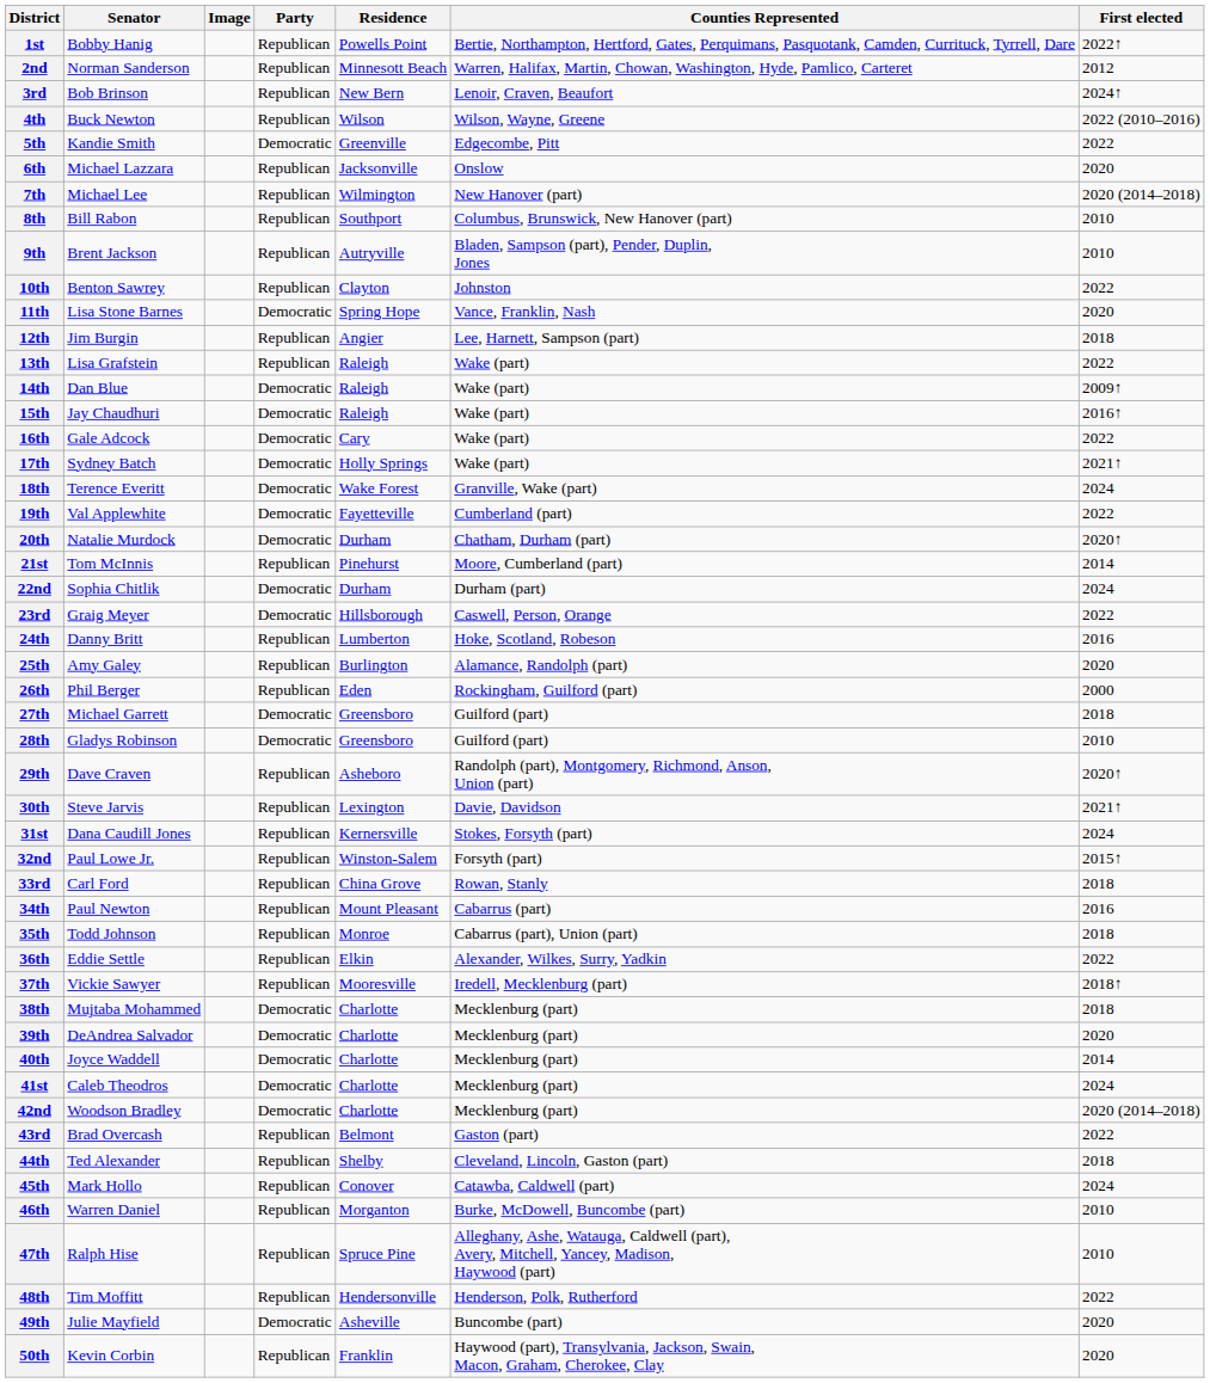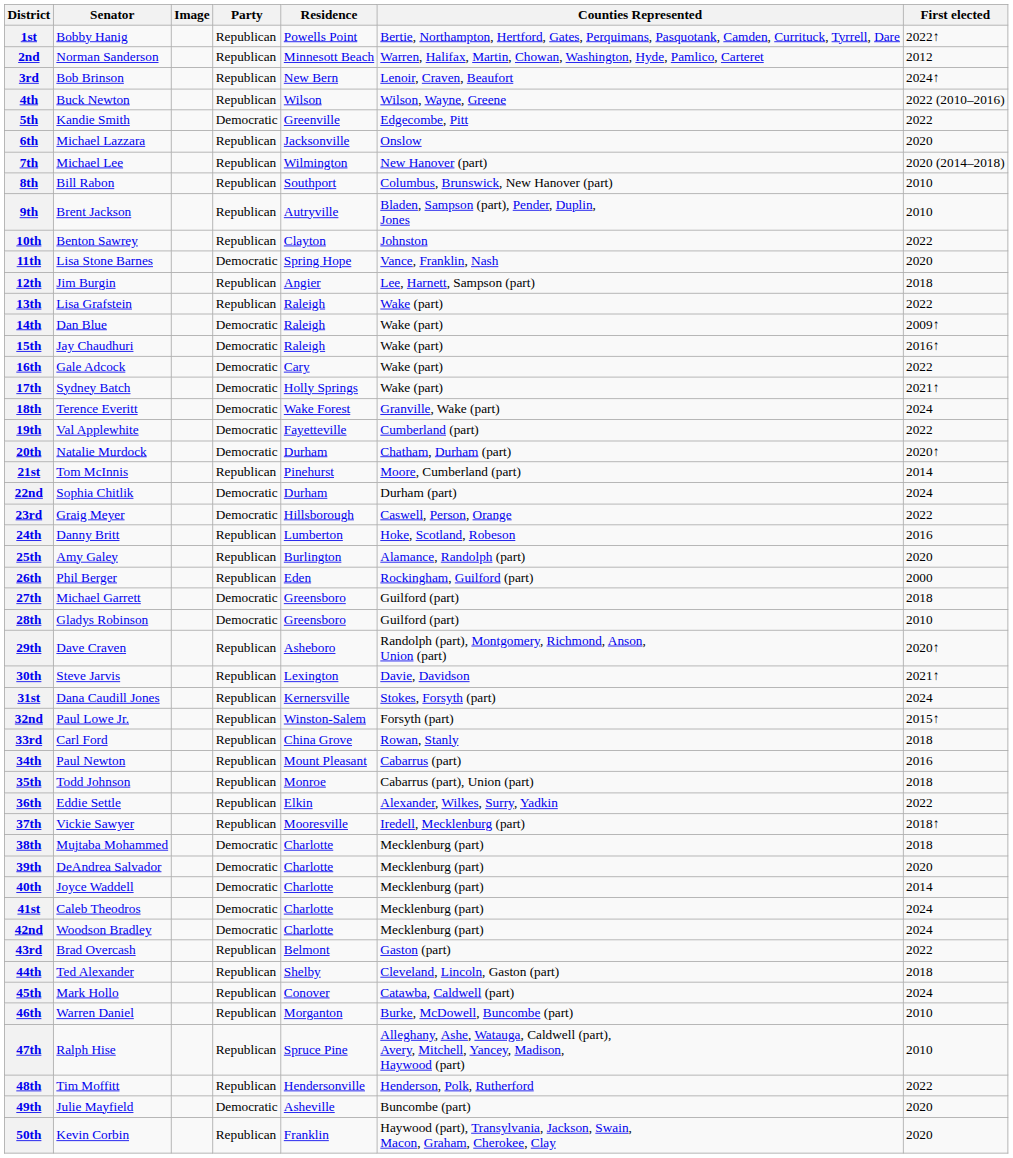 <table class="wikitable sortable">
 <tr>
 <th>District</th>
 <th>Senator</th>
 <th>Image</th>
 <th>Party</th>
 <th>Residence</th>
 <th>Counties Represented</th>
 <th>First elected</th>
 </tr>
 <tr>
 <th><a href='#'>1st</a></th>
 <td data-sort-value="Hanig, Bobby"><a href='#'>Bobby Hanig</a></td>
 <td></td>
 <td>Republican</td>
 <td><a href='#'>Powells Point</a></td>
 <td><a href='#'>Bertie</a>, <a href='#'>Northampton</a>, <a href='#'>Hertford</a>, <a href='#'>Gates</a>, <a href='#'>Perquimans</a>, <a href='#'>Pasquotank</a>, <a href='#'>Camden</a>, <a href='#'>Currituck</a>, <a href='#'>Tyrrell</a>, <a href='#'>Dare</a></td>
 <td>2022↑</td>
 </tr>
 <tr>
 <th><a href='#'>2nd</a></th>
 <td data-sort-value="Sanderson, Norman"><a href='#'>Norman Sanderson</a></td>
 <td></td>
 <td>Republican</td>
 <td><a href='#'>Minnesott Beach</a></td>
 <td><a href='#'>Warren</a>, <a href='#'>Halifax</a>, <a href='#'>Martin</a>, <a href='#'>Chowan</a>, <a href='#'>Washington</a>, <a href='#'>Hyde</a>, <a href='#'>Pamlico</a>, <a href='#'>Carteret</a></td>
 <td>2012</td>
 </tr>
 <tr>
 <th><a href='#'>3rd</a></th>
 <td data-sort-value="Bob Brinson"><a href='#'>Bob Brinson</a></td>
 <td></td>
 <td>Republican</td>
 <td><a href='#'>New Bern</a></td>
 <td><a href='#'>Lenoir</a>, <a href='#'>Craven</a>, <a href='#'>Beaufort</a></td>
 <td>2024↑</td>
 </tr>
 <tr>
 <th><a href='#'>4th</a></th>
 <td data-sort-value="Newton, Buck"><a href='#'>Buck Newton</a></td>
 <td></td>
 <td>Republican</td>
 <td><a href='#'>Wilson</a></td>
 <td><a href='#'>Wilson</a>, <a href='#'>Wayne</a>, <a href='#'>Greene</a></td>
 <td>2022 (2010–2016)</td>
 </tr>
 <tr>
 <th><a href='#'>5th</a></th>
 <td data-sort-value="Smith, Kandie"><a href='#'>Kandie Smith</a></td>
 <td></td>
 <td>Democratic</td>
 <td><a href='#'>Greenville</a></td>
 <td><a href='#'>Edgecombe</a>, <a href='#'>Pitt</a></td>
 <td>2022</td>
 </tr>
 <tr>
 <th><a href='#'>6th</a></th>
 <td data-sort-value="Lazzara, Michael"><a href='#'>Michael Lazzara</a></td>
 <td></td>
 <td>Republican</td>
 <td><a href='#'>Jacksonville</a></td>
 <td><a href='#'>Onslow</a></td>
 <td>2020</td>
 </tr>
 <tr>
 <th><a href='#'>7th</a></th>
 <td data-sort-value="Lee, Michael"><a href='#'>Michael Lee</a></td>
 <td></td>
 <td>Republican</td>
 <td><a href='#'>Wilmington</a></td>
 <td><a href='#'>New Hanover</a> (part)</td>
 <td>2020 (2014–2018)</td>
 </tr>
 <tr>
 <th><a href='#'>8th</a></th>
 <td data-sort-value="Rabon, Bill"><a href='#'>Bill Rabon</a></td>
 <td></td>
 <td>Republican</td>
 <td><a href='#'>Southport</a></td>
 <td><a href='#'>Columbus</a>, <a href='#'>Brunswick</a>, New Hanover (part)</td>
 <td>2010</td>
 </tr>
 <tr>
 <th><a href='#'>9th</a></th>
 <td data-sort-value="Jackson, Brent"><a href='#'>Brent Jackson</a></td>
 <td></td>
 <td>Republican</td>
 <td><a href='#'>Autryville</a></td>
 <td><a href='#'>Bladen</a>, <a href='#'>Sampson</a> (part), <a href='#'>Pender</a>, <a href='#'>Duplin</a>, <br> <a href='#'>Jones</a></td>
 <td>2010</td>
 </tr>
 <tr>
 <th><a href='#'>10th</a></th>
 <td data-sort-value="Sawrey, Benton"><a href='#'>Benton Sawrey</a></td>
 <td></td>
 <td>Republican</td>
 <td><a href='#'>Clayton</a></td>
 <td><a href='#'>Johnston</a></td>
 <td>2022</td>
 </tr>
 <tr>
 <th><a href='#'>11th</a></th>
 <td data-sort-value="Barnes, Lisa Stone"><a href='#'>Lisa Stone Barnes</a></td>
 <td></td>
 <td>Democratic</td>
 <td><a href='#'>Spring Hope</a></td>
 <td><a href='#'>Vance</a>, <a href='#'>Franklin</a>, <a href='#'>Nash</a></td>
 <td>2020</td>
 </tr>
 <tr>
 <th><a href='#'>12th</a></th>
 <td data-sort-value="Burgin, Jim"><a href='#'>Jim Burgin</a></td>
 <td></td>
 <td>Republican</td>
 <td><a href='#'>Angier</a></td>
 <td><a href='#'>Lee</a>, <a href='#'>Harnett</a>, Sampson (part)</td>
 <td>2018</td>
 </tr>
 <tr>
 <th><a href='#'>13th</a></th>
 <td data-sort-value="Grafstein, Lisa"><a href='#'>Lisa Grafstein</a></td>
 <td></td>
 <td>Republican</td>
 <td><a href='#'>Raleigh</a></td>
 <td><a href='#'>Wake</a> (part)</td>
 <td>2022</td>
 </tr>
 <tr>
 <th><a href='#'>14th</a></th>
 <td data-sort-value="Blue, Dan"><a href='#'>Dan Blue</a></td>
 <td></td>
 <td>Democratic</td>
 <td><a href='#'>Raleigh</a></td>
 <td>Wake (part)</td>
 <td>2009↑</td>
 </tr>
 <tr>
 <th><a href='#'>15th</a></th>
 <td data-sort-value="Chaudhuri, Jay"><a href='#'>Jay Chaudhuri</a></td>
 <td></td>
 <td>Democratic</td>
 <td><a href='#'>Raleigh</a></td>
 <td>Wake (part)</td>
 <td>2016↑</td>
 </tr>
 <tr>
 <th><a href='#'>16th</a></th>
 <td data-sort-value="Adcock, Gale"><a href='#'>Gale Adcock</a></td>
 <td></td>
 <td>Democratic</td>
 <td><a href='#'>Cary</a></td>
 <td>Wake (part)</td>
 <td>2022</td>
 </tr>
 <tr>
 <th><a href='#'>17th</a></th>
 <td data-sort-value="Batch, Sydney"><a href='#'>Sydney Batch</a></td>
 <td></td>
 <td>Democratic</td>
 <td><a href='#'>Holly Springs</a></td>
 <td>Wake (part)</td>
 <td>2021↑</td>
 </tr>
 <tr>
 <th><a href='#'>18th</a></th>
 <td data-sort-value="Everitt, Terence"><a href='#'>Terence Everitt</a></td>
 <td></td>
 <td>Democratic</td>
 <td><a href='#'>Wake Forest</a></td>
 <td><a href='#'>Granville</a>, Wake (part)</td>
 <td>2024</td>
 </tr>
 <tr>
 <th><a href='#'>19th</a></th>
 <td data-sort-value="Applewhite, Val"><a href='#'>Val Applewhite</a></td>
 <td></td>
 <td>Democratic</td>
 <td><a href='#'>Fayetteville</a></td>
 <td><a href='#'>Cumberland</a> (part)</td>
 <td>2022</td>
 </tr>
 <tr>
 <th><a href='#'>20th</a></th>
 <td data-sort-value="Murdock, Natalie"><a href='#'>Natalie Murdock</a></td>
 <td></td>
 <td>Democratic</td>
 <td><a href='#'>Durham</a></td>
 <td><a href='#'>Chatham</a>, <a href='#'>Durham</a> (part)</td>
 <td>2020↑</td>
 </tr>
 <tr>
 <th><a href='#'>21st</a></th>
 <td data-sort-value="McInnis, Tom"><a href='#'>Tom McInnis</a></td>
 <td></td>
 <td>Republican</td>
 <td><a href='#'>Pinehurst</a></td>
 <td><a href='#'>Moore</a>, Cumberland (part)</td>
 <td>2014</td>
 </tr>
 <tr>
 <th><a href='#'>22nd</a></th>
 <td data-sort-value="Chitlik, Sophia"><a href='#'>Sophia Chitlik</a></td>
 <td></td>
 <td>Democratic</td>
 <td><a href='#'>Durham</a></td>
 <td>Durham (part)</td>
 <td>2024</td>
 </tr>
 <tr>
 <th><a href='#'>23rd</a></th>
 <td data-sort-value="Meyer, Graig"><a href='#'>Graig Meyer</a></td>
 <td></td>
 <td>Democratic</td>
 <td><a href='#'>Hillsborough</a></td>
 <td><a href='#'>Caswell</a>, <a href='#'>Person</a>, <a href='#'>Orange</a></td>
 <td>2022</td>
 </tr>
 <tr>
 <th><a href='#'>24th</a></th>
 <td data-sort-value="Britt, Danny"><a href='#'>Danny Britt</a></td>
 <td></td>
 <td>Republican</td>
 <td><a href='#'>Lumberton</a></td>
 <td><a href='#'>Hoke</a>, <a href='#'>Scotland</a>, <a href='#'>Robeson</a></td>
 <td>2016</td>
 </tr>
 <tr>
 <th><a href='#'>25th</a></th>
 <td data-sort-value="Galey, Amy"><a href='#'>Amy Galey</a></td>
 <td></td>
 <td>Republican</td>
 <td><a href='#'>Burlington</a></td>
 <td><a href='#'>Alamance</a>, <a href='#'>Randolph</a> (part)</td>
 <td>2020</td>
 </tr>
 <tr>
 <th><a href='#'>26th</a></th>
 <td data-sort-value="Berger, Phil"><a href='#'>Phil Berger</a></td>
 <td></td>
 <td>Republican</td>
 <td><a href='#'>Eden</a></td>
 <td><a href='#'>Rockingham</a>, <a href='#'>Guilford</a> (part)</td>
 <td>2000</td>
 </tr>
 <tr>
 <th><a href='#'>27th</a></th>
 <td data-sort-value="Garrett, Michael"><a href='#'>Michael Garrett</a></td>
 <td></td>
 <td>Democratic</td>
 <td><a href='#'>Greensboro</a></td>
 <td>Guilford (part)</td>
 <td>2018</td>
 </tr>
 <tr>
 <th><a href='#'>28th</a></th>
 <td data-sort-value="Robinson, Gladys"><a href='#'>Gladys Robinson</a></td>
 <td></td>
 <td>Democratic</td>
 <td><a href='#'>Greensboro</a></td>
 <td>Guilford (part)</td>
 <td>2010</td>
 </tr>
 <tr>
 <th><a href='#'>29th</a></th>
 <td data-sort-value="Craven, Dave"><a href='#'>Dave Craven</a></td>
 <td></td>
 <td>Republican</td>
 <td><a href='#'>Asheboro</a></td>
 <td>Randolph (part), <a href='#'>Montgomery</a>, <a href='#'>Richmond</a>, <a href='#'>Anson</a>, <br> <a href='#'>Union</a> (part)</td>
 <td>2020↑</td>
 </tr>
 <tr>
 <th><a href='#'>30th</a></th>
 <td data-sort-value="Jarvis, Steven"><a href='#'>Steve Jarvis</a></td>
 <td></td>
 <td>Republican</td>
 <td><a href='#'>Lexington</a></td>
 <td><a href='#'>Davie</a>, <a href='#'>Davidson</a></td>
 <td>2021↑</td>
 </tr>
 <tr>
 <th><a href='#'>31st</a></th>
 <td data-sort-value="Jones, Dana Caudill"><a href='#'>Dana Caudill Jones</a></td>
 <td></td>
 <td>Republican</td>
 <td><a href='#'>Kernersville</a></td>
 <td><a href='#'>Stokes</a>, <a href='#'>Forsyth</a> (part)</td>
 <td>2024</td>
 </tr>
 <tr>
 <th><a href='#'>32nd</a></th>
 <td data-sort-value="Lowe, Paul Jr."><a href='#'>Paul Lowe Jr.</a></td>
 <td></td>
 <td>Republican</td>
 <td><a href='#'>Winston-Salem</a></td>
 <td>Forsyth (part)</td>
 <td>2015↑</td>
 </tr>
 <tr>
 <th><a href='#'>33rd</a></th>
 <td data-sort-value="Ford, Carl"><a href='#'>Carl Ford</a></td>
 <td></td>
 <td>Republican</td>
 <td><a href='#'>China Grove</a></td>
 <td><a href='#'>Rowan</a>, <a href='#'>Stanly</a></td>
 <td>2018</td>
 </tr>
 <tr>
 <th><a href='#'>34th</a></th>
 <td data-sort-value="Newton, Paul"><a href='#'>Paul Newton</a></td>
 <td></td>
 <td>Republican</td>
 <td><a href='#'>Mount Pleasant</a></td>
 <td><a href='#'>Cabarrus</a> (part)</td>
 <td>2016</td>
 </tr>
 <tr>
 <th><a href='#'>35th</a></th>
 <td data-sort-value="Johnson, Todd"><a href='#'>Todd Johnson</a></td>
 <td></td>
 <td>Republican</td>
 <td><a href='#'>Monroe</a></td>
 <td>Cabarrus (part), Union (part)</td>
 <td>2018</td>
 </tr>
 <tr>
 <th><a href='#'>36th</a></th>
 <td data-sort-value="Settle, Eddie"><a href='#'>Eddie Settle</a></td>
 <td></td>
 <td>Republican</td>
 <td><a href='#'>Elkin</a></td>
 <td><a href='#'>Alexander</a>, <a href='#'>Wilkes</a>, <a href='#'>Surry</a>, <a href='#'>Yadkin</a></td>
 <td>2022</td>
 </tr>
 <tr>
 <th><a href='#'>37th</a></th>
 <td data-sort-value="Sawyer, Vickie"><a href='#'>Vickie Sawyer</a></td>
 <td></td>
 <td>Republican</td>
 <td><a href='#'>Mooresville</a></td>
 <td><a href='#'>Iredell</a>, <a href='#'>Mecklenburg</a> (part)</td>
 <td>2018↑</td>
 </tr>
 <tr>
 <th><a href='#'>38th</a></th>
 <td data-sort-value="Mohammed, Mujtaba"><a href='#'>Mujtaba Mohammed</a></td>
 <td></td>
 <td>Democratic</td>
 <td><a href='#'>Charlotte</a></td>
 <td>Mecklenburg (part)</td>
 <td>2018</td>
 </tr>
 <tr>
 <th><a href='#'>39th</a></th>
 <td data-sort-value="Salvador, DeAndrea"><a href='#'>DeAndrea Salvador</a></td>
 <td></td>
 <td>Democratic</td>
 <td><a href='#'>Charlotte</a></td>
 <td>Mecklenburg (part)</td>
 <td>2020</td>
 </tr>
 <tr>
 <th><a href='#'>40th</a></th>
 <td data-sort-value="Waddell, Joyce"><a href='#'>Joyce Waddell</a></td>
 <td></td>
 <td>Democratic</td>
 <td><a href='#'>Charlotte</a></td>
 <td>Mecklenburg (part)</td>
 <td>2014</td>
 </tr>
 <tr>
 <th><a href='#'>41st</a></th>
 <td data-sort-value="Theodros, Caleb"><a href='#'>Caleb Theodros</a></td>
 <td></td>
 <td>Democratic</td>
 <td><a href='#'>Charlotte</a></td>
 <td>Mecklenburg (part)</td>
 <td>2024</td>
 </tr>
 <tr>
 <th><a href='#'>42nd</a></th>
 <td data-sort-value="Bradley, Woodson"><a href='#'>Woodson Bradley</a></td>
 <td></td>
 <td>Democratic</td>
 <td><a href='#'>Charlotte</a></td>
 <td>Mecklenburg (part)</td>
-<td>2020 (2014–2018)</td>
+<td>2024</td>
 </tr>
 <tr>
 <th><a href='#'>43rd</a></th>
 <td data-sort-value="Overcash, Brad"><a href='#'>Brad Overcash</a></td>
 <td></td>
 <td>Republican</td>
 <td><a href='#'>Belmont</a></td>
 <td><a href='#'>Gaston</a> (part)</td>
 <td>2022</td>
 </tr>
 <tr>
 <th><a href='#'>44th</a></th>
 <td data-sort-value="Alexander, Ted"><a href='#'>Ted Alexander</a></td>
 <td></td>
 <td>Republican</td>
 <td><a href='#'>Shelby</a></td>
 <td><a href='#'>Cleveland</a>, <a href='#'>Lincoln</a>, Gaston (part)</td>
 <td>2018</td>
 </tr>
 <tr>
 <th><a href='#'>45th</a></th>
 <td data-sort-value="Hollo, Mark"><a href='#'>Mark Hollo</a></td>
 <td></td>
 <td>Republican</td>
 <td><a href='#'>Conover</a></td>
 <td><a href='#'>Catawba</a>, <a href='#'>Caldwell</a> (part)</td>
 <td>2024</td>
 </tr>
 <tr>
 <th><a href='#'>46th</a></th>
 <td data-sort-value="Daniel, Warren"><a href='#'>Warren Daniel</a></td>
 <td></td>
 <td>Republican</td>
 <td><a href='#'>Morganton</a></td>
 <td><a href='#'>Burke</a>, <a href='#'>McDowell</a>, <a href='#'>Buncombe</a> (part)</td>
 <td>2010</td>
 </tr>
 <tr>
 <th><a href='#'>47th</a></th>
 <td data-sort-value="Hise, Ralph"><a href='#'>Ralph Hise</a></td>
 <td></td>
 <td>Republican</td>
 <td><a href='#'>Spruce Pine</a></td>
 <td><a href='#'>Alleghany</a>, <a href='#'>Ashe</a>, <a href='#'>Watauga</a>, Caldwell (part), <br><a href='#'>Avery</a>, <a href='#'>Mitchell</a>, <a href='#'>Yancey</a>, <a href='#'>Madison</a>, <br> <a href='#'>Haywood</a> (part)</td>
 <td>2010</td>
 </tr>
 <tr>
 <th><a href='#'>48th</a></th>
 <td data-sort-value="Moffitt, Tim"><a href='#'>Tim Moffitt</a></td>
 <td></td>
 <td>Republican</td>
 <td><a href='#'>Hendersonville</a></td>
 <td><a href='#'>Henderson</a>, <a href='#'>Polk</a>, <a href='#'>Rutherford</a></td>
 <td>2022</td>
 </tr>
 <tr>
 <th><a href='#'>49th</a></th>
 <td data-sort-value="Mayfield, Julie"><a href='#'>Julie Mayfield</a></td>
 <td></td>
 <td>Democratic</td>
 <td><a href='#'>Asheville</a></td>
 <td>Buncombe (part)</td>
 <td>2020</td>
 </tr>
 <tr>
 <th><a href='#'>50th</a></th>
 <td data-sort-value="Corbin, Kevin"><a href='#'>Kevin Corbin</a></td>
 <td></td>
 <td>Republican</td>
 <td><a href='#'>Franklin</a></td>
 <td>Haywood (part), <a href='#'>Transylvania</a>, <a href='#'>Jackson</a>, <a href='#'>Swain</a>, <br> <a href='#'>Macon</a>, <a href='#'>Graham</a>, <a href='#'>Cherokee</a>, <a href='#'>Clay</a></td>
 <td>2020</td>
 </tr>
 </table>
